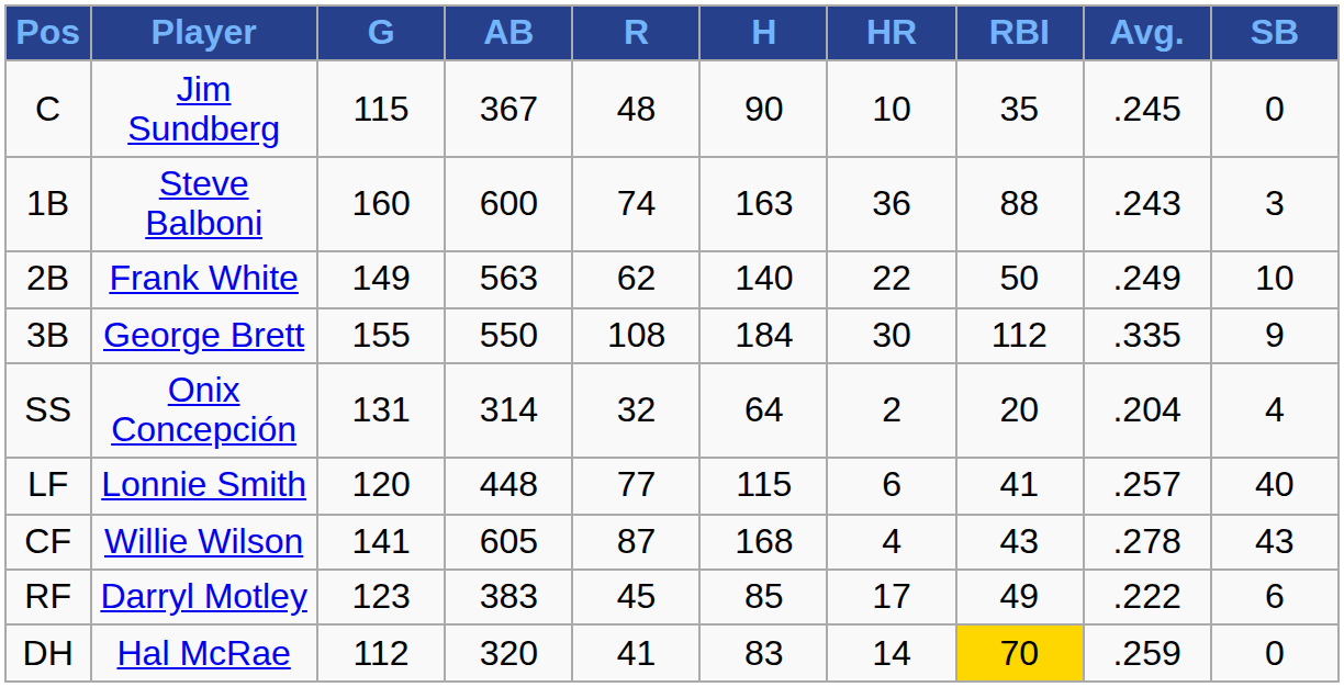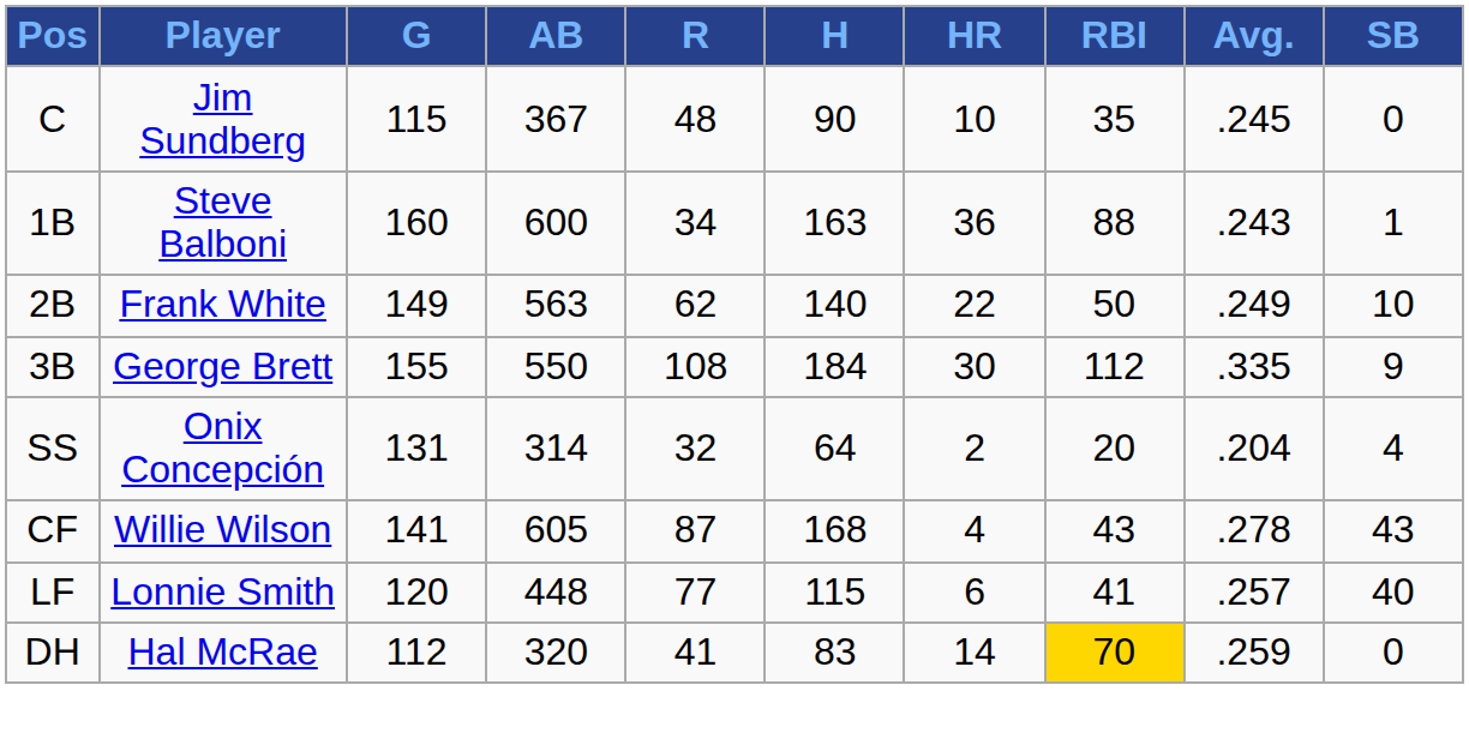 <table class="wikitable sortable">
 <tr>
 <th style="background:#27408B;color:#74B4FA;" width="5%">Pos</th>
 <th style="background:#27408B;color:#74B4FA;" width="16%">Player</th>
 <th style="background:#27408B;color:#74B4FA;" width="9%">G</th>
 <th style="background:#27408B;color:#74B4FA;" width="9%">AB</th>
 <th style="background:#27408B;color:#74B4FA;" width="9%">R</th>
 <th style="background:#27408B;color:#74B4FA;" width="9%">H</th>
 <th style="background:#27408B;color:#74B4FA;" width="9%">HR</th>
 <th style="background:#27408B;color:#74B4FA;" width="9%">RBI</th>
 <th style="background:#27408B;color:#74B4FA;" width="9%">Avg.</th>
 <th style="background:#27408B;color:#74B4FA;" width="9%">SB</th>
 </tr>
 <tr style="text-align: center">
 <td>C</td>
 <td><a href='#'>Jim Sundberg</a></td>
 <td>115</td>
 <td>367</td>
 <td>48</td>
 <td>90</td>
 <td>10</td>
 <td>35</td>
 <td>.245</td>
 <td>0</td>
 </tr>
 <tr align="center">
 <td>1B</td>
 <td><a href='#'>Steve Balboni</a></td>
 <td>160</td>
 <td>600</td>
-<td>74</td>
+<td>34</td>
 <td>163</td>
 <td>36</td>
 <td>88</td>
 <td>.243</td>
-<td>3</td>
+<td>1</td>
 </tr>
 <tr align="center">
 <td>2B</td>
 <td><a href='#'>Frank White</a></td>
 <td>149</td>
 <td>563</td>
 <td>62</td>
 <td>140</td>
 <td>22</td>
 <td>50</td>
 <td>.249</td>
 <td>10</td>
 </tr>
 <tr align="center">
 <td>3B</td>
 <td><a href='#'>George Brett</a></td>
 <td>155</td>
 <td>550</td>
 <td>108</td>
 <td>184</td>
 <td>30</td>
 <td>112</td>
 <td>.335</td>
 <td>9</td>
 </tr>
 <tr align="center">
 <td>SS</td>
 <td><a href='#'>Onix Concepción</a></td>
 <td>131</td>
 <td>314</td>
 <td>32</td>
 <td>64</td>
 <td>2</td>
 <td>20</td>
 <td>.204</td>
 <td>4</td>
 </tr>
 <tr align="center">
-<td>LF</td>
-<td><a href='#'>Lonnie Smith</a></td>
-<td>120</td>
-<td>448</td>
-<td>77</td>
-<td>115</td>
-<td>6</td>
-<td>41</td>
-<td>.257</td>
-<td>40</td>
-</tr>
-<tr align="center">
 <td>CF</td>
 <td><a href='#'>Willie Wilson</a></td>
 <td>141</td>
 <td>605</td>
 <td>87</td>
 <td>168</td>
 <td>4</td>
 <td>43</td>
 <td>.278</td>
 <td>43</td>
 </tr>
 <tr align="center">
-<td>RF</td>
-<td><a href='#'>Darryl Motley</a></td>
-<td>123</td>
-<td>383</td>
-<td>45</td>
-<td>85</td>
-<td>17</td>
-<td>49</td>
-<td>.222</td>
+<td>LF</td>
+<td><a href='#'>Lonnie Smith</a></td>
+<td>120</td>
+<td>448</td>
+<td>77</td>
+<td>115</td>
 <td>6</td>
+<td>41</td>
+<td>.257</td>
+<td>40</td>
 </tr>
 <tr align="center">
 <td>DH</td>
 <td><a href='#'>Hal McRae</a></td>
 <td>112</td>
 <td>320</td>
 <td>41</td>
 <td>83</td>
 <td>14</td>
 <td style="background: gold;">70</td>
 <td>.259</td>
 <td>0</td>
 </tr>
 <tr align="center">
 </tr>
 </table>
